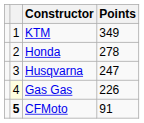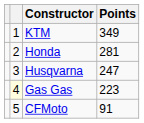 <table class="wikitable" style="font-size: 95%;">
 <tr>
 <th></th>
 <th></th>
 <th>Constructor</th>
 <th>Points</th>
 </tr>
 <tr>
 <td></td>
 <td align=center>1</td>
 <td> <a href='#'>KTM</a></td>
 <td align=left>349</td>
 </tr>
 <tr>
 <td></td>
 <td align=center>2</td>
 <td> <a href='#'>Honda</a></td>
-<td align=left>278</td>
+<td align=left>281</td>
 </tr>
 <tr>
 <td></td>
 <td align=center>3</td>
 <td> <a href='#'>Husqvarna</a></td>
 <td align=left>247</td>
 </tr>
 <tr>
 <td></td>
 <td align=center style="background: lightyellow;">4</td>
 <td> <a href='#'>Gas Gas</a></td>
-<td align=left>226</td>
+<td align=left>223</td>
 </tr>
 <tr>
 <td></td>
-<td align=center><strong>5</strong></td>
+<td align=center>5</td>
 <td> <a href='#'>CFMoto</a></td>
 <td align=left>91</td>
 </tr>
 </table>
